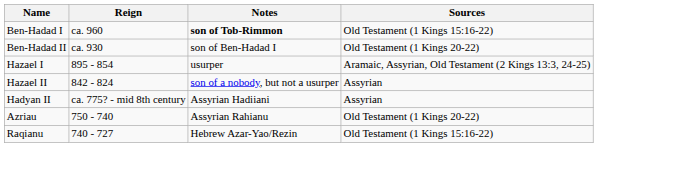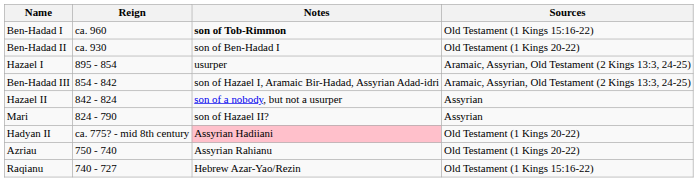 <table class="wikitable">
 <tr>
 <th>Name</th>
 <th>Reign</th>
 <th>Notes</th>
 <th>Sources</th>
 </tr>
 <tr>
 <td>Ben-Hadad I</td>
 <td>ca. 960</td>
 <td><strong>son of Tob-Rimmon</strong></td>
 <td>Old Testament (1 Kings 15:16-22)</td>
 </tr>
 <tr>
 <td>Ben-Hadad II</td>
 <td>ca. 930</td>
 <td>son of Ben-Hadad I</td>
 <td>Old Testament (1 Kings 20-22)</td>
 </tr>
 <tr>
 <td>Hazael I</td>
 <td>895 - 854</td>
 <td>usurper</td>
 <td>Aramaic, Assyrian, Old Testament (2 Kings 13:3, 24-25)</td>
 </tr>
 <tr>
+<td>Ben-Hadad III</td>
+<td>854 - 842</td>
+<td>son of Hazael I, Aramaic Bir-Hadad, Assyrian Adad-idri</td>
+<td>Aramaic, Assyrian, Old Testament (2 Kings 13:3, 24-25)</td>
+</tr>
+<tr>
 <td>Hazael II</td>
 <td>842 - 824</td>
 <td><a href='#'>son of a nobody</a>, but not a usurper</td>
 <td>Assyrian</td>
 </tr>
 <tr>
+<td>Mari</td>
+<td>824 - 790</td>
+<td>son of Hazael II?</td>
+<td>Assyrian</td>
+</tr>
+<tr>
 <td>Hadyan II</td>
 <td>ca. 775? - mid 8th century</td>
-<td>Assyrian Hadiiani</td>
-<td>Assyrian</td>
+<td style="background: pink;">Assyrian Hadiiani</td>
+<td>Old Testament (1 Kings 20-22)</td>
 </tr>
 <tr>
 <td>Azriau</td>
 <td>750 - 740</td>
 <td>Assyrian Rahianu</td>
 <td>Old Testament (1 Kings 20-22)</td>
 </tr>
 <tr>
 <td>Raqianu</td>
 <td>740 - 727</td>
 <td>Hebrew Azar-Yao/Rezin</td>
 <td>Old Testament (1 Kings 15:16-22)</td>
 </tr>
 </table>
